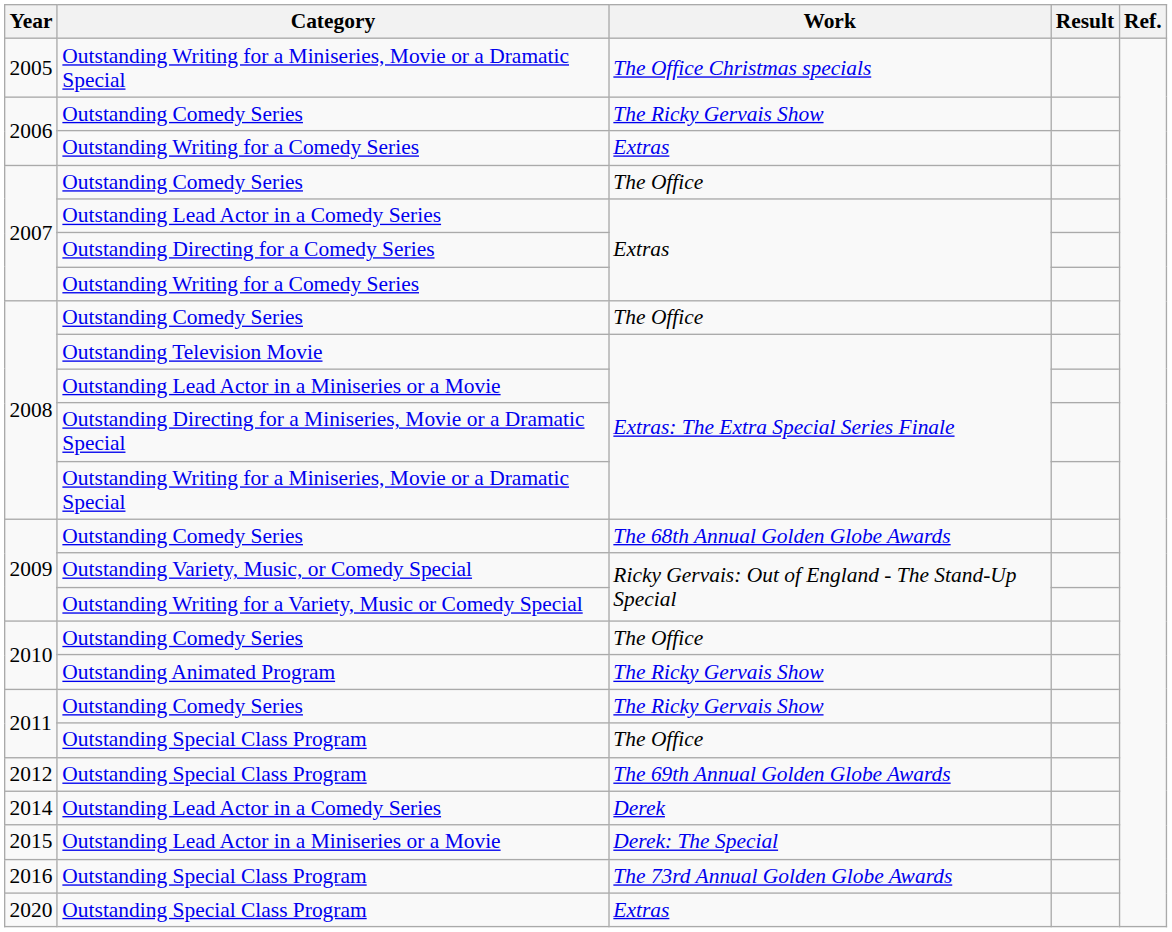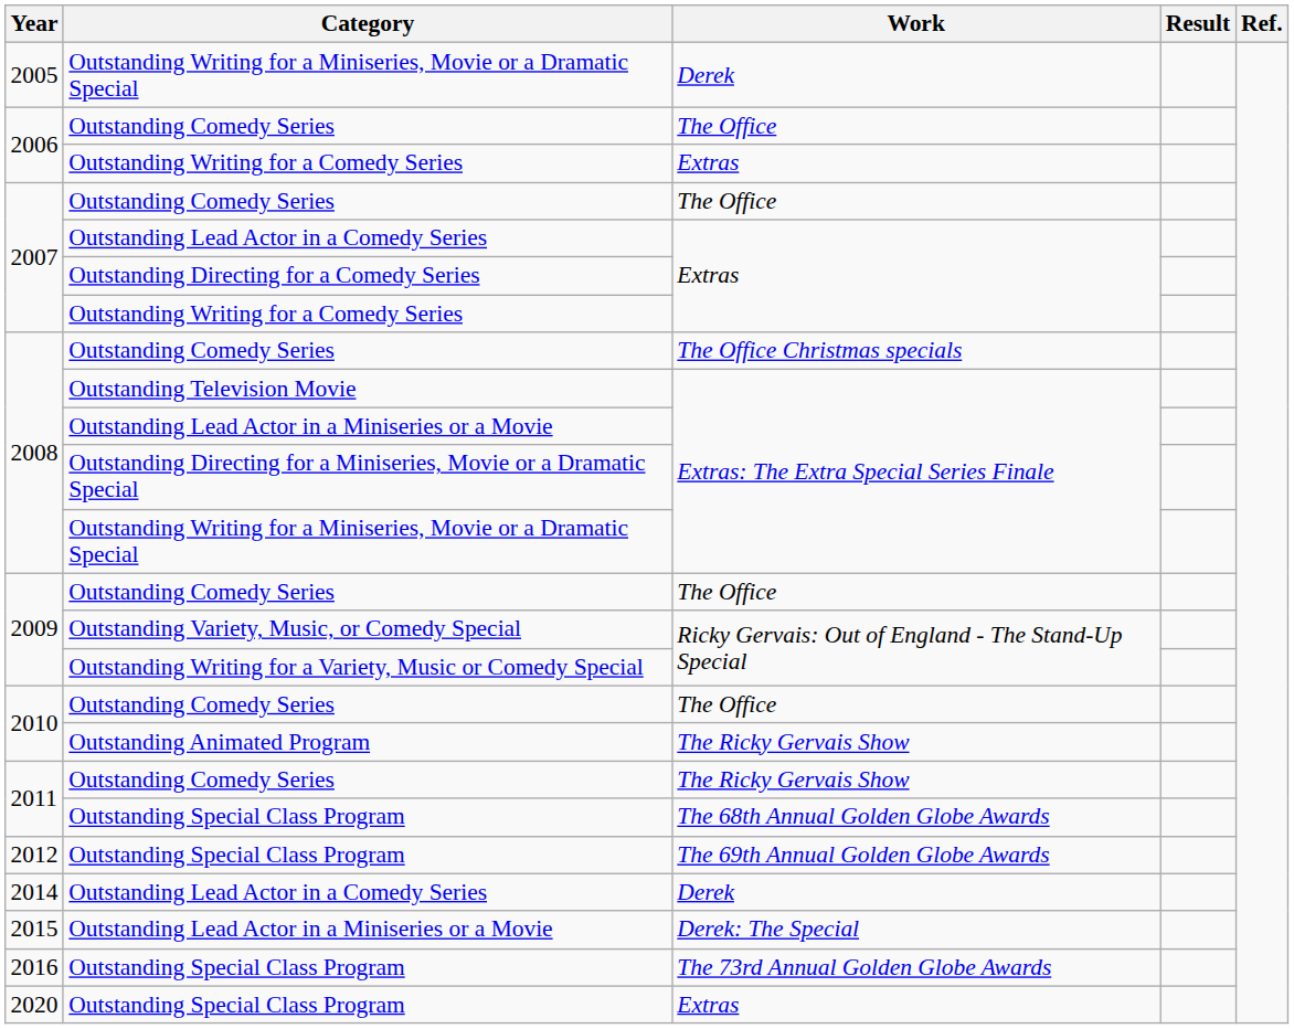 <table class="wikitable">
 <tr>
 <th>Year</th>
 <th>Category</th>
 <th>Work</th>
 <th>Result</th>
 <th>Ref.</th>
 </tr>
 <tr>
 <td>2005</td>
 <td><a href='#'>Outstanding Writing for a Miniseries, Movie or a Dramatic Special</a></td>
-<td><em><a href='#'>The Office Christmas specials</a></em></td>
+<td><em><a href='#'>Derek</a></em></td>
 <td></td>
 <td rowspan=24></td>
 </tr>
 <tr>
 <td rowspan=2>2006</td>
 <td><a href='#'>Outstanding Comedy Series</a></td>
-<td><em><a href='#'>The Ricky Gervais Show</a></em></td>
+<td><em><a href='#'>The Office</a></em></td>
 <td></td>
 </tr>
 <tr>
 <td><a href='#'>Outstanding Writing for a Comedy Series</a></td>
 <td><em><a href='#'>Extras</a></em></td>
 <td></td>
 </tr>
 <tr>
 <td rowspan=4>2007</td>
 <td><a href='#'>Outstanding Comedy Series</a></td>
 <td><em>The Office</em></td>
 <td></td>
 </tr>
 <tr>
 <td><a href='#'>Outstanding Lead Actor in a Comedy Series</a></td>
 <td rowspan=3><em>Extras</em></td>
 <td></td>
 </tr>
 <tr>
 <td><a href='#'>Outstanding Directing for a Comedy Series</a></td>
 <td></td>
 </tr>
 <tr>
 <td><a href='#'>Outstanding Writing for a Comedy Series</a></td>
 <td></td>
 </tr>
 <tr>
 <td rowspan=5>2008</td>
 <td><a href='#'>Outstanding Comedy Series</a></td>
-<td><em>The Office</em></td>
+<td><em><a href='#'>The Office Christmas specials</a></em></td>
 <td></td>
 </tr>
 <tr>
 <td><a href='#'>Outstanding Television Movie</a></td>
 <td rowspan=4><em><a href='#'>Extras: The Extra Special Series Finale</a></em></td>
 <td></td>
 </tr>
 <tr>
 <td><a href='#'>Outstanding Lead Actor in a Miniseries or a Movie</a></td>
 <td></td>
 </tr>
 <tr>
 <td><a href='#'>Outstanding Directing for a Miniseries, Movie or a Dramatic Special</a></td>
 <td></td>
 </tr>
 <tr>
 <td><a href='#'>Outstanding Writing for a Miniseries, Movie or a Dramatic Special</a></td>
 <td></td>
 </tr>
 <tr>
 <td rowspan=3>2009</td>
 <td><a href='#'>Outstanding Comedy Series</a></td>
-<td><em><a href='#'>The 68th Annual Golden Globe Awards</a></em></td>
+<td><em>The Office</em></td>
 <td></td>
 </tr>
 <tr>
 <td><a href='#'>Outstanding Variety, Music, or Comedy Special</a></td>
 <td rowspan=2><em>Ricky Gervais: Out of England - The Stand-Up Special</em></td>
 <td></td>
 </tr>
 <tr>
 <td><a href='#'>Outstanding Writing for a Variety, Music or Comedy Special</a></td>
 <td></td>
 </tr>
 <tr>
 <td rowspan=2>2010</td>
 <td><a href='#'>Outstanding Comedy Series</a></td>
 <td><em>The Office</em></td>
 <td></td>
 </tr>
 <tr>
 <td><a href='#'>Outstanding Animated Program</a></td>
 <td><em><a href='#'>The Ricky Gervais Show</a></em></td>
 <td></td>
 </tr>
 <tr>
 <td rowspan=2>2011</td>
 <td><a href='#'>Outstanding Comedy Series</a></td>
 <td><em><a href='#'>The Ricky Gervais Show</a></em></td>
 <td></td>
 </tr>
 <tr>
 <td><a href='#'>Outstanding Special Class Program</a></td>
-<td><em>The Office</em></td>
+<td><em><a href='#'>The 68th Annual Golden Globe Awards</a></em></td>
 <td></td>
 </tr>
 <tr>
 <td>2012</td>
 <td><a href='#'>Outstanding Special Class Program</a></td>
 <td><em><a href='#'>The 69th Annual Golden Globe Awards</a></em></td>
 <td></td>
 </tr>
 <tr>
 <td>2014</td>
 <td><a href='#'>Outstanding Lead Actor in a Comedy Series</a></td>
 <td><em><a href='#'>Derek</a></em></td>
 <td></td>
 </tr>
 <tr>
 <td>2015</td>
 <td><a href='#'>Outstanding Lead Actor in a Miniseries or a Movie</a></td>
 <td><em><a href='#'>Derek: The Special</a></em></td>
 <td></td>
 </tr>
 <tr>
 <td>2016</td>
 <td><a href='#'>Outstanding Special Class Program</a></td>
 <td><em><a href='#'>The 73rd Annual Golden Globe Awards</a></em></td>
 <td></td>
 </tr>
 <tr>
 <td>2020</td>
 <td><a href='#'>Outstanding Special Class Program</a></td>
 <td><em><a href='#'>Extras</a></em></td>
 <td></td>
 </tr>
 </table>
